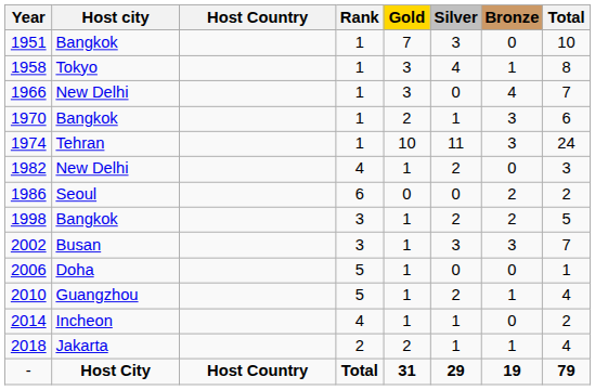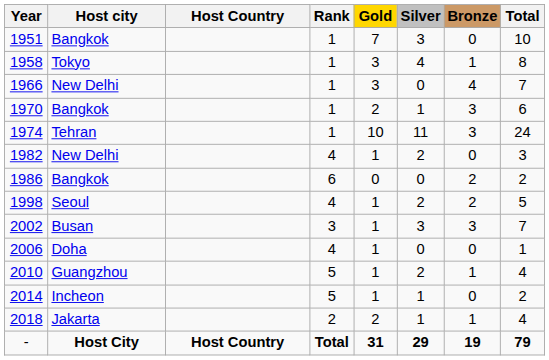 <table class="wikitable">
 <tr>
 <th width=40>Year</th>
 <th width=120>Host city</th>
 <th width=150>Host Country</th>
 <th width=40>Rank</th>
 <td width=40 bgcolor=gold align="center"><strong>Gold</strong></td>
 <td width=40 bgcolor=silver align="center"><strong>Silver</strong></td>
 <td width=4 bgcolor=#cc9966 align="center"><strong>Bronze</strong></td>
 <th width=40>Total</th>
 </tr>
 <tr align="center">
 <td><a href='#'>1951</a></td>
 <td align="left"><a href='#'>Bangkok</a></td>
 <td align="left"></td>
 <td>1</td>
 <td>7</td>
 <td>3</td>
 <td>0</td>
 <td>10</td>
 </tr>
 <tr align="center">
 <td><a href='#'>1958</a></td>
 <td align="left"><a href='#'>Tokyo</a></td>
 <td align="left"></td>
 <td>1</td>
 <td>3</td>
 <td>4</td>
 <td>1</td>
 <td>8</td>
 </tr>
 <tr align="center">
 <td><a href='#'>1966</a></td>
 <td align="left"><a href='#'>New Delhi</a></td>
 <td align="left"></td>
 <td>1</td>
 <td>3</td>
 <td>0</td>
 <td>4</td>
 <td>7</td>
 </tr>
 <tr align="center">
 <td><a href='#'>1970</a></td>
 <td align="left"><a href='#'>Bangkok</a></td>
 <td align="left"></td>
 <td>1</td>
 <td>2</td>
 <td>1</td>
 <td>3</td>
 <td>6</td>
 </tr>
 <tr align="center">
 <td><a href='#'>1974</a></td>
 <td align="left"><a href='#'>Tehran</a></td>
 <td align="left"></td>
 <td>1</td>
 <td>10</td>
 <td>11</td>
 <td>3</td>
 <td>24</td>
 </tr>
 <tr align="center">
 <td><a href='#'>1982</a></td>
 <td align="left"><a href='#'>New Delhi</a></td>
 <td align="left"></td>
 <td>4</td>
 <td>1</td>
 <td>2</td>
 <td>0</td>
 <td>3</td>
 </tr>
 <tr align="center">
 <td><a href='#'>1986</a></td>
-<td align="left"><a href='#'>Seoul</a></td>
+<td align="left"><a href='#'>Bangkok</a></td>
 <td align="left"></td>
 <td>6</td>
 <td>0</td>
 <td>0</td>
 <td>2</td>
 <td>2</td>
 </tr>
 <tr align="center">
 <td><a href='#'>1998</a></td>
-<td align="left"><a href='#'>Bangkok</a></td>
+<td align="left"><a href='#'>Seoul</a></td>
 <td align="left"></td>
-<td>3</td>
+<td>4</td>
 <td>1</td>
 <td>2</td>
 <td>2</td>
 <td>5</td>
 </tr>
 <tr align="center">
 <td><a href='#'>2002</a></td>
 <td align="left"><a href='#'>Busan</a></td>
 <td align="left"></td>
 <td>3</td>
 <td>1</td>
 <td>3</td>
 <td>3</td>
 <td>7</td>
 </tr>
 <tr align="center">
 <td><a href='#'>2006</a></td>
 <td align="left"><a href='#'>Doha</a></td>
 <td align="left"></td>
-<td>5</td>
+<td>4</td>
 <td>1</td>
 <td>0</td>
 <td>0</td>
 <td>1</td>
 </tr>
 <tr align="center">
 <td><a href='#'>2010</a></td>
 <td align="left"><a href='#'>Guangzhou</a></td>
 <td align="left"></td>
 <td>5</td>
 <td>1</td>
 <td>2</td>
 <td>1</td>
 <td>4</td>
 </tr>
 <tr align="center">
 <td><a href='#'>2014</a></td>
 <td align="left"><a href='#'>Incheon</a></td>
 <td align="left"></td>
-<td>4</td>
+<td>5</td>
 <td>1</td>
 <td>1</td>
 <td>0</td>
 <td>2</td>
 </tr>
 <tr align="center">
 <td><a href='#'>2018</a></td>
 <td align="left"><a href='#'>Jakarta</a></td>
 <td align="left"></td>
 <td>2</td>
 <td>2</td>
 <td>1</td>
 <td>1</td>
 <td>4</td>
 </tr>
 <tr align="center">
 <td>-</td>
 <td align="center"><strong>Host City</strong></td>
 <td><strong>Host Country</strong></td>
 <td><strong>Total</strong></td>
 <td><strong>31</strong></td>
 <td><strong>29</strong></td>
 <td><strong>19</strong></td>
 <td><strong>79</strong></td>
 </tr>
 </table>
